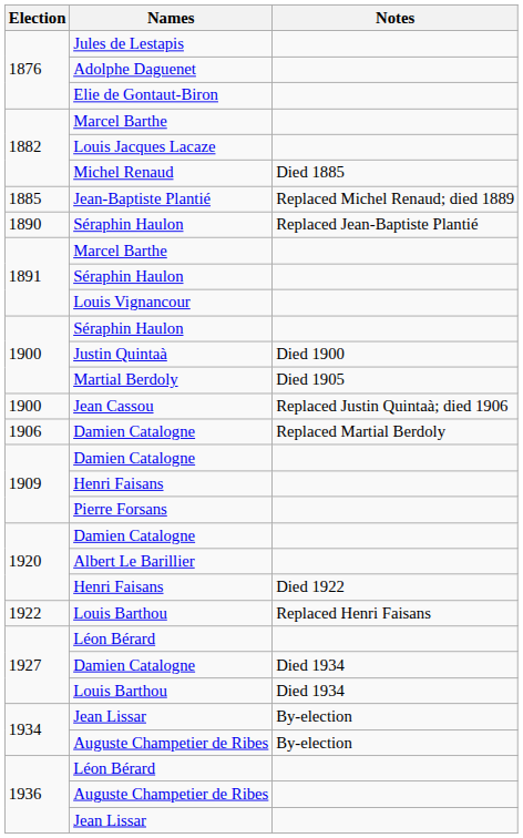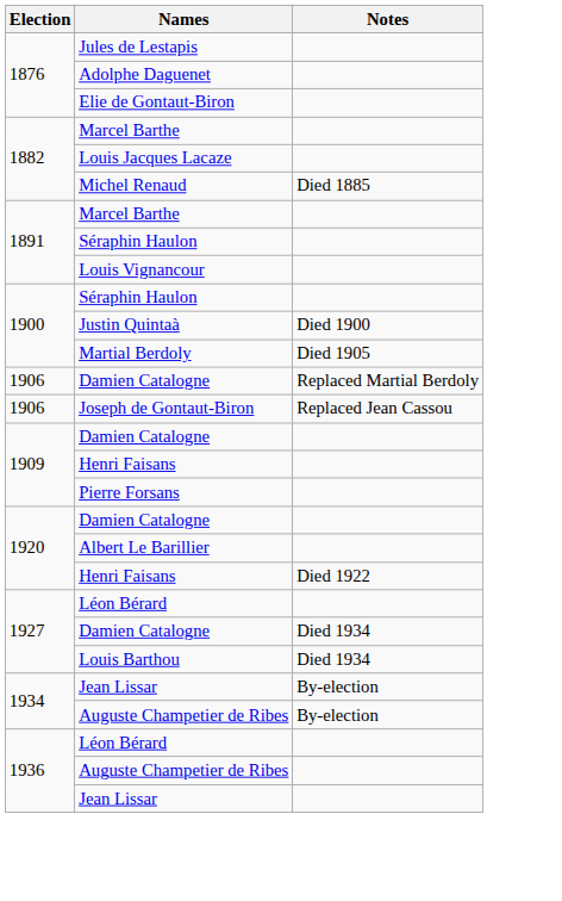 <table class="wikitable sortable">
 <tr>
 <th>Election</th>
 <th>Names</th>
 <th>Notes</th>
 </tr>
 <tr>
 <td rowspan=3>1876</td>
 <td><a href='#'>Jules de Lestapis</a></td>
 <td></td>
 </tr>
 <tr>
 <td><a href='#'>Adolphe Daguenet</a></td>
 <td></td>
 </tr>
 <tr>
 <td><a href='#'>Elie de Gontaut-Biron</a></td>
 <td></td>
 </tr>
 <tr>
 <td rowspan=3>1882</td>
 <td><a href='#'>Marcel Barthe</a></td>
 <td></td>
 </tr>
 <tr>
 <td><a href='#'>Louis Jacques Lacaze</a></td>
 <td></td>
 </tr>
 <tr>
 <td><a href='#'>Michel Renaud</a></td>
 <td>Died 1885</td>
 </tr>
 <tr>
-<td rowspan=1>1885</td>
-<td><a href='#'>Jean-Baptiste Plantié</a></td>
-<td>Replaced Michel Renaud; died 1889</td>
-</tr>
-<tr>
-<td rowspan=1>1890</td>
-<td><a href='#'>Séraphin Haulon</a></td>
-<td>Replaced Jean-Baptiste Plantié</td>
-</tr>
-<tr>
 <td rowspan=3>1891</td>
 <td><a href='#'>Marcel Barthe</a></td>
 <td></td>
 </tr>
 <tr>
 <td><a href='#'>Séraphin Haulon</a></td>
 <td></td>
 </tr>
 <tr>
 <td><a href='#'>Louis Vignancour</a></td>
 <td></td>
 </tr>
 <tr>
 <td rowspan=3>1900</td>
 <td><a href='#'>Séraphin Haulon</a></td>
 <td></td>
 </tr>
 <tr>
 <td><a href='#'>Justin Quintaà</a></td>
 <td>Died 1900</td>
 </tr>
 <tr>
 <td><a href='#'>Martial Berdoly</a></td>
 <td>Died 1905</td>
 </tr>
 <tr>
-<td rowspan=1>1900</td>
-<td><a href='#'>Jean Cassou</a></td>
-<td>Replaced Justin Quintaà; died 1906</td>
+<td rowspan=1>1906</td>
+<td><a href='#'>Damien Catalogne</a></td>
+<td>Replaced Martial Berdoly</td>
 </tr>
 <tr>
 <td rowspan=1>1906</td>
-<td><a href='#'>Damien Catalogne</a></td>
-<td>Replaced Martial Berdoly</td>
+<td><a href='#'>Joseph de Gontaut-Biron</a></td>
+<td>Replaced Jean Cassou</td>
 </tr>
 <tr>
 <td rowspan=3>1909</td>
 <td><a href='#'>Damien Catalogne</a></td>
 <td></td>
 </tr>
 <tr>
 <td><a href='#'>Henri Faisans</a></td>
 <td></td>
 </tr>
 <tr>
 <td><a href='#'>Pierre Forsans</a></td>
 <td></td>
 </tr>
 <tr>
 <td rowspan=3>1920</td>
 <td><a href='#'>Damien Catalogne</a></td>
 <td></td>
 </tr>
 <tr>
 <td><a href='#'>Albert Le Barillier</a></td>
 <td></td>
 </tr>
 <tr>
 <td><a href='#'>Henri Faisans</a></td>
 <td>Died 1922</td>
-</tr>
-<tr>
-<td rowspan=1>1922</td>
-<td><a href='#'>Louis Barthou</a></td>
-<td>Replaced Henri Faisans</td>
 </tr>
 <tr>
 <td rowspan=3>1927</td>
 <td><a href='#'>Léon Bérard</a></td>
 <td></td>
 </tr>
 <tr>
 <td><a href='#'>Damien Catalogne</a></td>
 <td>Died 1934</td>
 </tr>
 <tr>
 <td><a href='#'>Louis Barthou</a></td>
 <td>Died 1934</td>
 </tr>
 <tr>
 <td rowspan=2>1934</td>
 <td><a href='#'>Jean Lissar</a></td>
 <td>By-election</td>
 </tr>
 <tr>
 <td><a href='#'>Auguste Champetier de Ribes</a></td>
 <td>By-election</td>
 </tr>
 <tr>
 <td rowspan=3>1936</td>
 <td><a href='#'>Léon Bérard</a></td>
 <td></td>
 </tr>
 <tr>
 <td><a href='#'>Auguste Champetier de Ribes</a></td>
 <td></td>
 </tr>
 <tr>
 <td><a href='#'>Jean Lissar</a></td>
 <td></td>
 </tr>
 </table>
